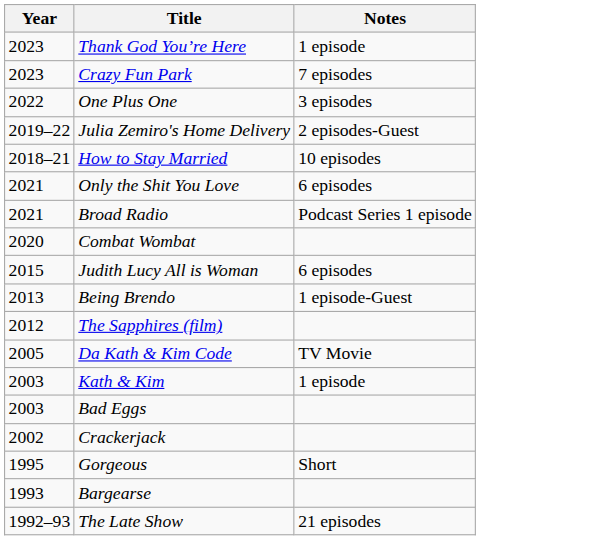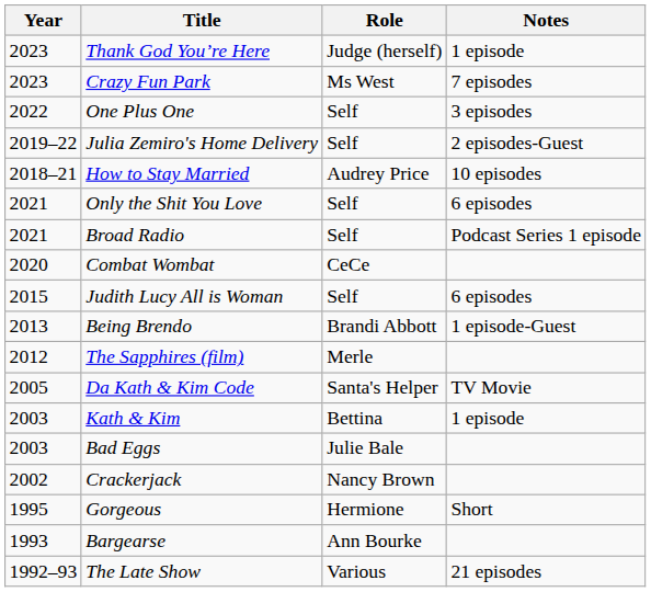 <table class="wikitable">
 <tr>
 <th>Year</th>
 <th>Title</th>
+<th>Role</th>
 <th>Notes</th>
 </tr>
 <tr>
 <td>2023</td>
 <td><em><a href='#'>Thank God You’re Here</a></em></td>
+<td>Judge (herself)</td>
 <td>1 episode</td>
 </tr>
 <tr>
 <td>2023</td>
 <td><em><a href='#'>Crazy Fun Park</a></em></td>
+<td>Ms West</td>
 <td>7 episodes</td>
 </tr>
 <tr>
 <td>2022</td>
 <td><em>One Plus One</em></td>
+<td>Self</td>
 <td>3 episodes</td>
 </tr>
 <tr>
 <td>2019–22</td>
 <td><em>Julia Zemiro's Home Delivery</em></td>
+<td>Self</td>
 <td>2 episodes-Guest</td>
 </tr>
 <tr>
 <td>2018–21</td>
 <td><em><a href='#'>How to Stay Married</a></em></td>
+<td>Audrey Price</td>
 <td>10 episodes</td>
 </tr>
 <tr>
 <td>2021</td>
 <td><em>Only the Shit You Love</em></td>
+<td>Self</td>
 <td>6 episodes</td>
 </tr>
 <tr>
 <td>2021</td>
 <td><em>Broad Radio</em></td>
+<td>Self</td>
 <td>Podcast Series 1 episode</td>
 </tr>
 <tr>
 <td>2020</td>
 <td><em>Combat Wombat</em></td>
+<td>CeCe</td>
 <td></td>
 </tr>
 <tr>
 <td>2015</td>
 <td><em>Judith Lucy All is Woman</em></td>
+<td>Self</td>
 <td>6 episodes</td>
 </tr>
 <tr>
 <td>2013</td>
 <td><em>Being Brendo</em></td>
+<td>Brandi Abbott</td>
 <td>1 episode-Guest</td>
 </tr>
 <tr>
 <td>2012</td>
 <td><em><a href='#'>The Sapphires (film)</a></em></td>
+<td>Merle</td>
 <td></td>
 </tr>
 <tr>
 <td>2005</td>
 <td><em><a href='#'>Da Kath & Kim Code</a></em></td>
+<td>Santa's Helper</td>
 <td>TV Movie</td>
 </tr>
 <tr>
 <td>2003</td>
 <td><em><a href='#'>Kath & Kim</a></em></td>
+<td>Bettina</td>
 <td>1 episode</td>
 </tr>
 <tr>
 <td>2003</td>
 <td><em>Bad Eggs</em></td>
+<td>Julie Bale</td>
 <td></td>
 </tr>
 <tr>
 <td>2002</td>
 <td><em>Crackerjack</em></td>
+<td>Nancy Brown</td>
 <td></td>
 </tr>
 <tr>
 <td>1995</td>
 <td><em>Gorgeous</em></td>
+<td>Hermione</td>
 <td>Short</td>
 </tr>
 <tr>
 <td>1993</td>
 <td><em>Bargearse</em></td>
+<td>Ann Bourke</td>
 <td></td>
 </tr>
 <tr>
 <td>1992–93</td>
 <td><em>The Late Show</em></td>
+<td>Various</td>
 <td>21 episodes</td>
 </tr>
 </table>
